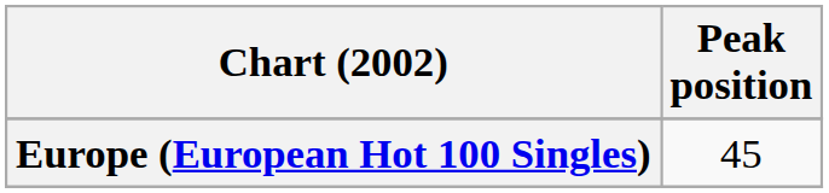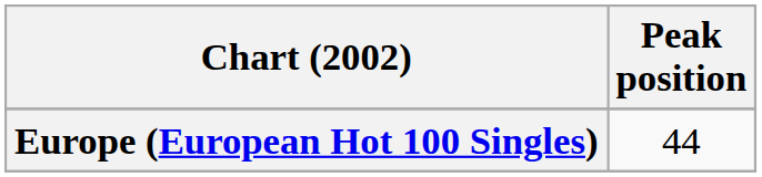 <table class="wikitable sortable plainrowheaders" style="text-align:center;">
 <tr>
 <th scope="col">Chart (2002)</th>
 <th scope="col">Peak<br>position</th>
 </tr>
 <tr>
 </tr>
 <tr>
 </tr>
 <tr>
 </tr>
 <tr>
 </tr>
 <tr>
 <th scope="row">Europe (<a href='#'>European Hot 100 Singles</a>)</th>
-<td>45</td>
+<td>44</td>
 </tr>
 <tr>
 </tr>
 <tr>
 </tr>
 <tr>
 </tr>
 <tr>
 </tr>
 <tr>
 </tr>
 <tr>
 </tr>
 <tr>
 </tr>
 <tr>
 </tr>
 <tr>
 </tr>
 <tr>
 </tr>
 <tr>
 </tr>
 <tr>
 </tr>
 <tr>
 </tr>
 <tr>
 </tr>
 </table>
